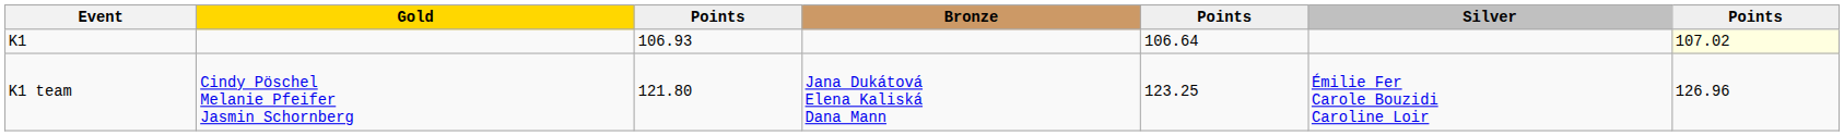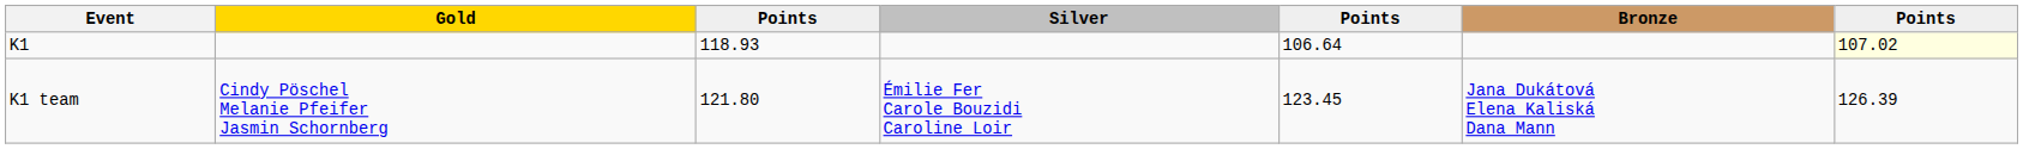 <table class="wikitable" width=100%>
 <tr>
 <th>Event</th>
 <td align=center bgcolor="gold"><strong>Gold</strong></td>
 <td align=center bgcolor="EFEFEF"><strong>Points</strong></td>
+<td align=center bgcolor="silver"><strong>Silver</strong></td>
+<td align=center bgcolor="EFEFEF"><strong>Points</strong></td>
 <td align=center bgcolor="CC9966"><strong>Bronze</strong></td>
-<td align=center bgcolor="EFEFEF"><strong>Points</strong></td>
-<td align=center bgcolor="silver"><strong>Silver</strong></td>
 <td align=center bgcolor="EFEFEF"><strong>Points</strong></td>
 </tr>
 <tr>
 <td>K1</td>
 <td></td>
-<td>106.93</td>
+<td>118.93</td>
 <td></td>
 <td>106.64</td>
 <td></td>
 <td style="background: lightyellow;">107.02</td>
 </tr>
 <tr>
 <td>K1 team</td>
 <td><br><a href='#'>Cindy Pöschel</a><br><a href='#'>Melanie Pfeifer</a><br><a href='#'>Jasmin Schornberg</a></td>
 <td>121.80</td>
+<td><br><a href='#'>Émilie Fer</a><br><a href='#'>Carole Bouzidi</a><br><a href='#'>Caroline Loir</a></td>
+<td>123.45</td>
 <td><br><a href='#'>Jana Dukátová</a><br><a href='#'>Elena Kaliská</a><br><a href='#'>Dana Mann</a></td>
-<td>123.25</td>
-<td><br><a href='#'>Émilie Fer</a><br><a href='#'>Carole Bouzidi</a><br><a href='#'>Caroline Loir</a></td>
-<td>126.96</td>
+<td>126.39</td>
 </tr>
 </table>
